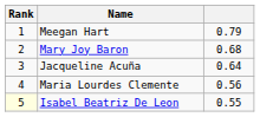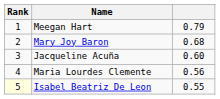 <table class="wikitable" style="font-size:90%">
 <tr>
 <th width=30>Rank</th>
 <th width=180>Name</th>
 <th width=50></th>
 </tr>
 <tr>
 <td style="text-align:center">1</td>
 <td> Meegan Hart</td>
 <td style="text-align:center">0.79</td>
 </tr>
 <tr>
 <td style="text-align:center">2</td>
 <td> <a href='#'>Mary Joy Baron</a></td>
 <td style="text-align:center">0.68</td>
 </tr>
 <tr>
 <td style="text-align:center">3</td>
 <td> Jacqueline Acuña</td>
-<td style="text-align:center">0.64</td>
+<td style="text-align:center">0.60</td>
 </tr>
 <tr>
 <td style="text-align:center">4</td>
 <td> Maria Lourdes Clemente</td>
 <td style="text-align:center">0.56</td>
 </tr>
 <tr>
 <td style="background: lightyellow; text-align:center">5</td>
 <td> <a href='#'>Isabel Beatriz De Leon</a></td>
 <td style="text-align:center">0.55</td>
 </tr>
 </table>
